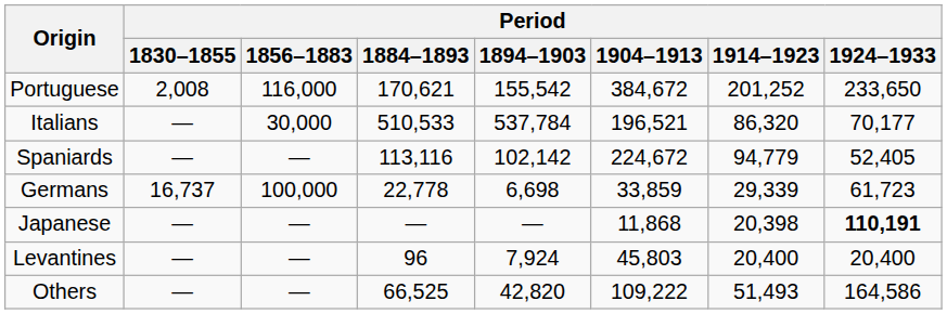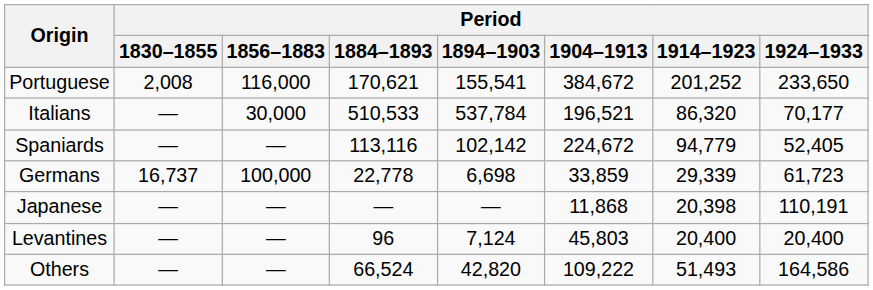 <table class="wikitable">
 <tr>
 <th rowspan="2">Origin</th>
 <th colspan="9">Period</th>
 </tr>
 <tr align="center">
 <th>1830–1855</th>
 <th>1856–1883</th>
 <th>1884–1893</th>
 <th>1894–1903</th>
 <th>1904–1913</th>
 <th>1914–1923</th>
 <th>1924–1933</th>
 </tr>
 <tr align="center">
 <td>Portuguese</td>
 <td>2,008</td>
 <td>116,000</td>
 <td>170,621</td>
-<td>155,542</td>
+<td>155,541</td>
 <td>384,672</td>
 <td>201,252</td>
 <td>233,650</td>
 </tr>
 <tr align="center">
 <td>Italians</td>
 <td align="center">—</td>
 <td>30,000</td>
 <td>510,533</td>
 <td>537,784</td>
 <td>196,521</td>
 <td>86,320</td>
 <td>70,177</td>
 </tr>
 <tr align="center">
 <td>Spaniards</td>
 <td align="center">—</td>
 <td align="center">—</td>
 <td>113,116</td>
 <td>102,142</td>
 <td>224,672</td>
 <td>94,779</td>
 <td>52,405</td>
 </tr>
 <tr align="center">
 <td>Germans</td>
 <td>16,737</td>
 <td>100,000</td>
 <td>22,778</td>
 <td>6,698</td>
 <td>33,859</td>
 <td>29,339</td>
 <td>61,723</td>
 </tr>
 <tr align="center">
 <td>Japanese</td>
 <td align="center">—</td>
 <td align="center">—</td>
 <td align="center">—</td>
 <td align="center">—</td>
 <td>11,868</td>
 <td>20,398</td>
-<td><strong>110,191</strong></td>
+<td>110,191</td>
 </tr>
 <tr align="center">
 <td>Levantines</td>
 <td align="center">—</td>
 <td align="center">—</td>
 <td>96</td>
-<td>7,924</td>
+<td>7,124</td>
 <td>45,803</td>
 <td>20,400</td>
 <td>20,400</td>
 </tr>
 <tr align="center">
 <td>Others</td>
 <td align="center">—</td>
 <td align="center">—</td>
-<td>66,525</td>
+<td>66,524</td>
 <td>42,820</td>
 <td>109,222</td>
 <td>51,493</td>
 <td>164,586</td>
 </tr>
 </table>
